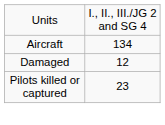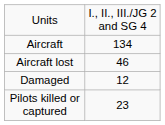 <table class="wikitable" style = "float:right; margin-left:15px; text-align:center; width:220px; margin-right:0px">
 <tr>
 <td>Units</td>
 <td>I., II., III./JG 2 and SG 4</td>
 </tr>
 <tr>
 <td>Aircraft</td>
 <td>134</td>
 </tr>
 <tr>
+<td>Aircraft lost</td>
+<td>46</td>
+</tr>
+<tr>
 <td>Damaged</td>
 <td>12</td>
 </tr>
 <tr>
 <td>Pilots killed or captured</td>
 <td>23</td>
 </tr>
 </table>
